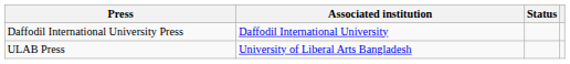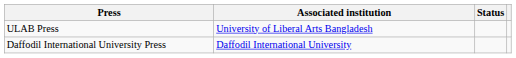 <table class="wikitable sortable">
 <tr>
 <th style="width:20em">Press</th>
 <th style="width:25em">Associated institution</th>
 <th>Status</th>
 <th></th>
 </tr>
 <tr>
+<td>ULAB Press</td>
+<td><a href='#'>University of Liberal Arts Bangladesh</a></td>
+<td></td>
+<td></td>
+</tr>
+<tr>
 <td>Daffodil International University Press</td>
 <td><a href='#'>Daffodil International University</a></td>
 <td></td>
 <td></td>
 </tr>
-<tr>
-<td>ULAB Press</td>
-<td><a href='#'>University of Liberal Arts Bangladesh</a></td>
-<td></td>
-<td></td>
-</tr>
 </table>
